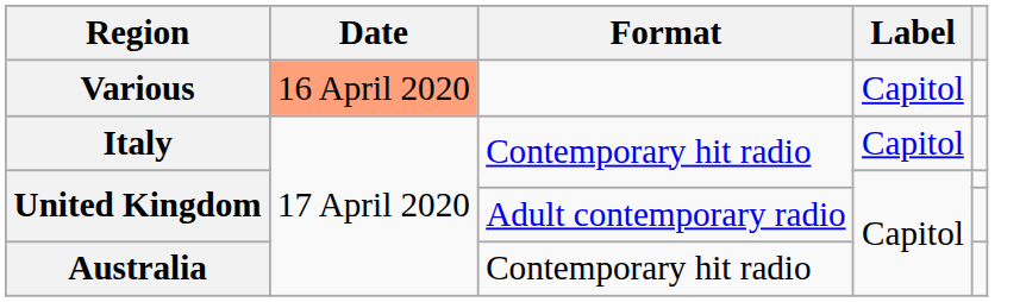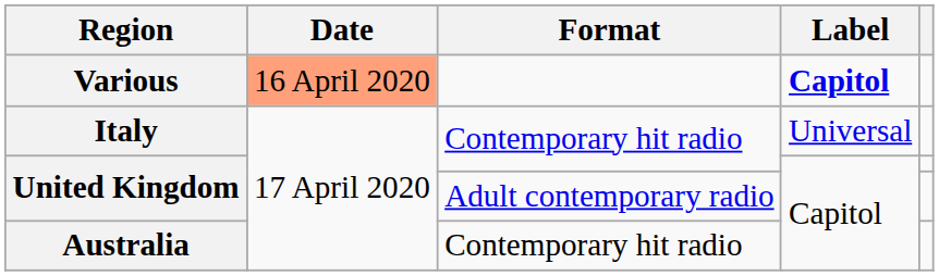 <table class="wikitable plainrowheaders">
 <tr>
 <th scope="col">Region</th>
 <th scope="col">Date</th>
 <th scope="col">Format</th>
 <th scope="col">Label</th>
 <th scope="col"></th>
 </tr>
 <tr>
 <th scope="row">Various</th>
 <td style="background: lightsalmon;">16 April 2020</td>
 <td></td>
-<td><a href='#'>Capitol</a></td>
+<td><strong><a href='#'>Capitol</a></strong></td>
 <td style="text-align:center;"></td>
 </tr>
 <tr>
 <th scope="row">Italy</th>
 <td rowspan="4">17 April 2020</td>
 <td rowspan="2"><a href='#'>Contemporary hit radio</a></td>
-<td><a href='#'>Capitol</a></td>
+<td><a href='#'>Universal</a></td>
 <td style="text-align:center;"></td>
 </tr>
 <tr>
 <th scope="row" rowspan="2">United Kingdom</th>
 <td rowspan="3">Capitol</td>
 <td style="text-align:center;"></td>
 </tr>
 <tr>
 <td><a href='#'>Adult contemporary radio</a></td>
 <td style="text-align:center;"></td>
 </tr>
 <tr>
 <th scope="row">Australia</th>
 <td>Contemporary hit radio</td>
 <td style="text-align:center;"></td>
 </tr>
 </table>
